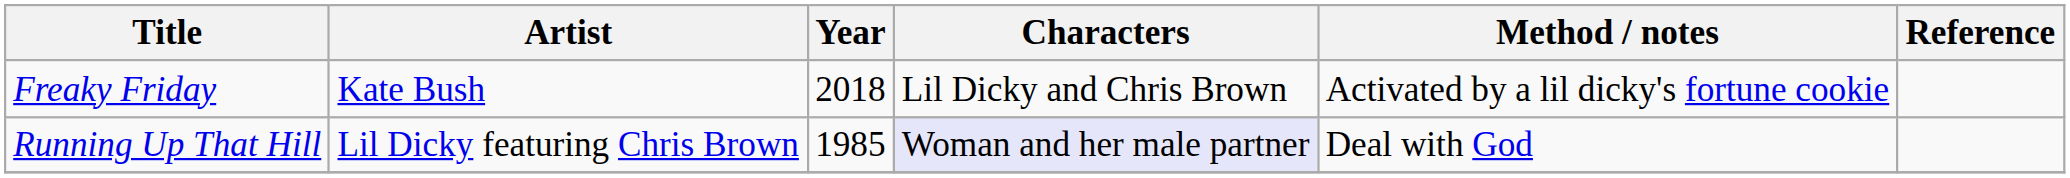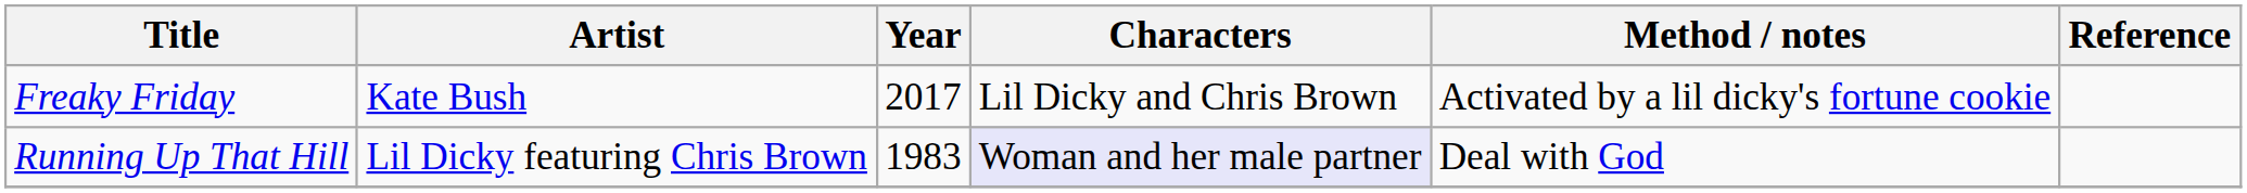 <table Class="wikitable sortable">
 <tr>
 <th>Title</th>
 <th>Artist</th>
 <th>Year</th>
 <th>Characters</th>
 <th>Method / notes</th>
 <th>Reference</th>
 </tr>
 <tr>
 <td><em><a href='#'>Freaky Friday</a></em></td>
 <td><a href='#'>Kate Bush</a></td>
-<td>2018</td>
+<td>2017</td>
 <td>Lil Dicky and Chris Brown</td>
 <td>Activated by a lil dicky's <a href='#'>fortune cookie</a></td>
 <td></td>
 </tr>
 <tr>
 <td><em><a href='#'>Running Up That Hill</a></em></td>
 <td><a href='#'>Lil Dicky</a> featuring <a href='#'>Chris Brown</a></td>
-<td>1985</td>
+<td>1983</td>
 <td style="background: lavender;">Woman and her male partner</td>
 <td>Deal with <a href='#'>God</a></td>
 <td></td>
 </tr>
 <tr>
 </tr>
 </table>
